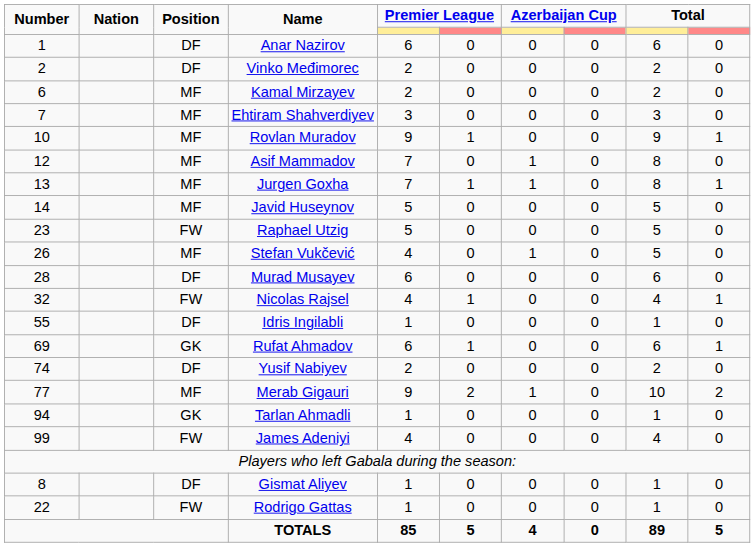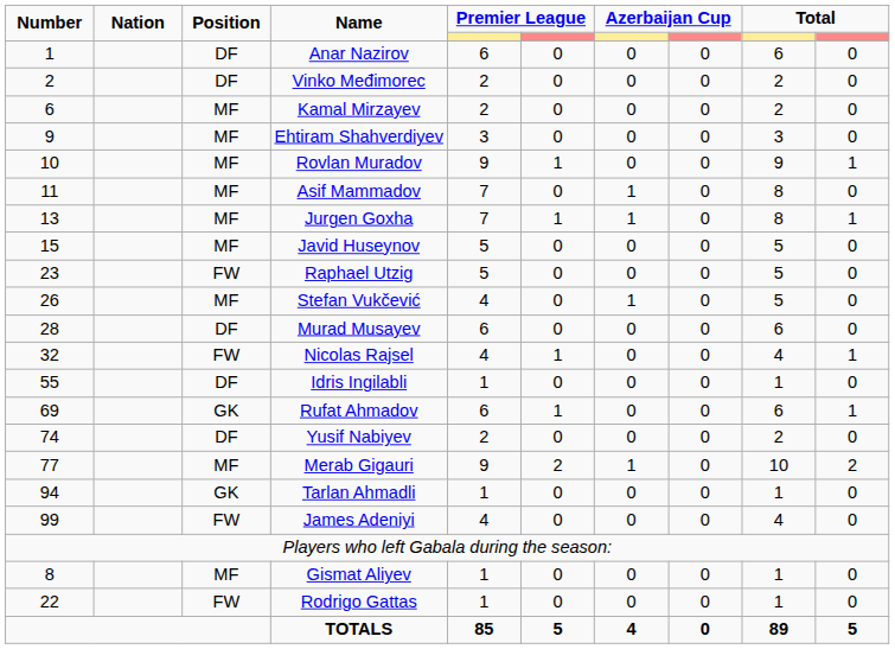 <table class="wikitable" style="font-size: 100%; text-align: center;">
 <tr>
 <td rowspan="2" width="10%" align="center"><strong>Number</strong></td>
 <td rowspan="2" width="10%" align="center"><strong>Nation</strong></td>
 <td rowspan="2" width="10%" align="center"><strong>Position</strong></td>
 <td rowspan="2" width="20%" align="center"><strong>Name</strong></td>
 <td colspan="2" align="center"><strong><a href='#'>Premier League</a></strong></td>
 <td colspan="2" align="center"><strong><a href='#'>Azerbaijan Cup</a></strong></td>
 <td colspan="2" align="center"><strong>Total</strong></td>
 </tr>
 <tr>
 <th width=60 style="background: #FFEE99"></th>
 <th width=60 style="background: #FF8888"></th>
 <th width=60 style="background: #FFEE99"></th>
 <th width=60 style="background: #FF8888"></th>
 <th width=60 style="background: #FFEE99"></th>
 <th width=60 style="background: #FF8888"></th>
 </tr>
 <tr>
 <td>1</td>
 <td></td>
 <td>DF</td>
 <td><a href='#'>Anar Nazirov</a></td>
 <td>6</td>
 <td>0</td>
 <td>0</td>
 <td>0</td>
 <td>6</td>
 <td>0</td>
 </tr>
 <tr>
 <td>2</td>
 <td></td>
 <td>DF</td>
 <td><a href='#'>Vinko Međimorec</a></td>
 <td>2</td>
 <td>0</td>
 <td>0</td>
 <td>0</td>
 <td>2</td>
 <td>0</td>
 </tr>
 <tr>
 <td>6</td>
 <td></td>
 <td>MF</td>
 <td><a href='#'>Kamal Mirzayev</a></td>
 <td>2</td>
 <td>0</td>
 <td>0</td>
 <td>0</td>
 <td>2</td>
 <td>0</td>
 </tr>
 <tr>
-<td>7</td>
+<td>9</td>
 <td></td>
 <td>MF</td>
 <td><a href='#'>Ehtiram Shahverdiyev</a></td>
 <td>3</td>
 <td>0</td>
 <td>0</td>
 <td>0</td>
 <td>3</td>
 <td>0</td>
 </tr>
 <tr>
 <td>10</td>
 <td></td>
 <td>MF</td>
 <td><a href='#'>Rovlan Muradov</a></td>
 <td>9</td>
 <td>1</td>
 <td>0</td>
 <td>0</td>
 <td>9</td>
 <td>1</td>
 </tr>
 <tr>
-<td>12</td>
+<td>11</td>
 <td></td>
 <td>MF</td>
 <td><a href='#'>Asif Mammadov</a></td>
 <td>7</td>
 <td>0</td>
 <td>1</td>
 <td>0</td>
 <td>8</td>
 <td>0</td>
 </tr>
 <tr>
 <td>13</td>
 <td></td>
 <td>MF</td>
 <td><a href='#'>Jurgen Goxha</a></td>
 <td>7</td>
 <td>1</td>
 <td>1</td>
 <td>0</td>
 <td>8</td>
 <td>1</td>
 </tr>
 <tr>
-<td>14</td>
+<td>15</td>
 <td></td>
 <td>MF</td>
 <td><a href='#'>Javid Huseynov</a></td>
 <td>5</td>
 <td>0</td>
 <td>0</td>
 <td>0</td>
 <td>5</td>
 <td>0</td>
 </tr>
 <tr>
 <td>23</td>
 <td></td>
 <td>FW</td>
 <td><a href='#'>Raphael Utzig</a></td>
 <td>5</td>
 <td>0</td>
 <td>0</td>
 <td>0</td>
 <td>5</td>
 <td>0</td>
 </tr>
 <tr>
 <td>26</td>
 <td></td>
 <td>MF</td>
 <td><a href='#'>Stefan Vukčević</a></td>
 <td>4</td>
 <td>0</td>
 <td>1</td>
 <td>0</td>
 <td>5</td>
 <td>0</td>
 </tr>
 <tr>
 <td>28</td>
 <td></td>
 <td>DF</td>
 <td><a href='#'>Murad Musayev</a></td>
 <td>6</td>
 <td>0</td>
 <td>0</td>
 <td>0</td>
 <td>6</td>
 <td>0</td>
 </tr>
 <tr>
 <td>32</td>
 <td></td>
 <td>FW</td>
 <td><a href='#'>Nicolas Rajsel</a></td>
 <td>4</td>
 <td>1</td>
 <td>0</td>
 <td>0</td>
 <td>4</td>
 <td>1</td>
 </tr>
 <tr>
 <td>55</td>
 <td></td>
 <td>DF</td>
 <td><a href='#'>Idris Ingilabli</a></td>
 <td>1</td>
 <td>0</td>
 <td>0</td>
 <td>0</td>
 <td>1</td>
 <td>0</td>
 </tr>
 <tr>
 <td>69</td>
 <td></td>
 <td>GK</td>
 <td><a href='#'>Rufat Ahmadov</a></td>
 <td>6</td>
 <td>1</td>
 <td>0</td>
 <td>0</td>
 <td>6</td>
 <td>1</td>
 </tr>
 <tr>
 <td>74</td>
 <td></td>
 <td>DF</td>
 <td><a href='#'>Yusif Nabiyev</a></td>
 <td>2</td>
 <td>0</td>
 <td>0</td>
 <td>0</td>
 <td>2</td>
 <td>0</td>
 </tr>
 <tr>
 <td>77</td>
 <td></td>
 <td>MF</td>
 <td><a href='#'>Merab Gigauri</a></td>
 <td>9</td>
 <td>2</td>
 <td>1</td>
 <td>0</td>
 <td>10</td>
 <td>2</td>
 </tr>
 <tr>
 <td>94</td>
 <td></td>
 <td>GK</td>
 <td><a href='#'>Tarlan Ahmadli</a></td>
 <td>1</td>
 <td>0</td>
 <td>0</td>
 <td>0</td>
 <td>1</td>
 <td>0</td>
 </tr>
 <tr>
 <td>99</td>
 <td></td>
 <td>FW</td>
 <td><a href='#'>James Adeniyi</a></td>
 <td>4</td>
 <td>0</td>
 <td>0</td>
 <td>0</td>
 <td>4</td>
 <td>0</td>
 </tr>
 <tr>
 <td colspan="14"><em>Players who left Gabala during the season:</em></td>
 </tr>
 <tr>
 <td>8</td>
 <td></td>
-<td>DF</td>
+<td>MF</td>
 <td><a href='#'>Gismat Aliyev</a></td>
 <td>1</td>
 <td>0</td>
 <td>0</td>
 <td>0</td>
 <td>1</td>
 <td>0</td>
 </tr>
 <tr>
 <td>22</td>
 <td></td>
 <td>FW</td>
 <td><a href='#'>Rodrigo Gattas</a></td>
 <td>1</td>
 <td>0</td>
 <td>0</td>
 <td>0</td>
 <td>1</td>
 <td>0</td>
 </tr>
 <tr>
 <td colspan="3"></td>
 <td><strong>TOTALS</strong></td>
 <td><strong>85</strong></td>
 <td><strong>5</strong></td>
 <td><strong>4</strong></td>
 <td><strong>0</strong></td>
 <td><strong>89</strong></td>
 <td><strong>5</strong></td>
 </tr>
 </table>
